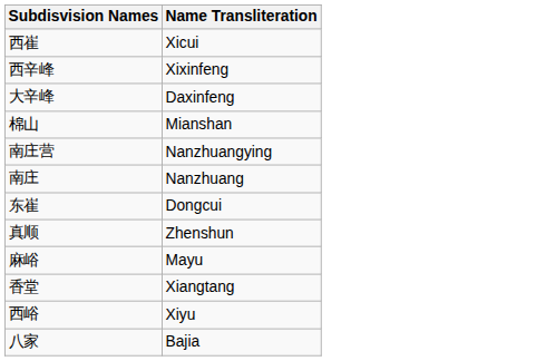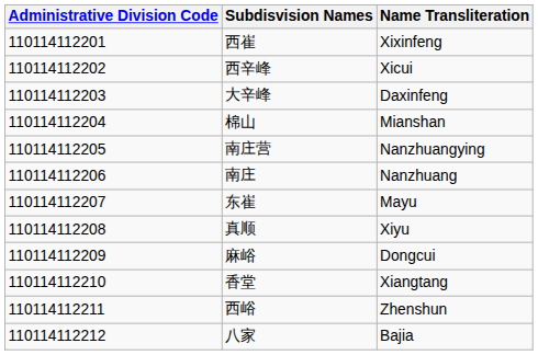 <table class="wikitable sortable">
 <tr>
+<th><a href='#'>Administrative Division Code</a></th>
 <th>Subdisvision Names</th>
 <th>Name Transliteration</th>
 </tr>
 <tr>
+<td>110114112201</td>
 <td>西崔</td>
+<td>Xixinfeng</td>
+</tr>
+<tr>
+<td>110114112202</td>
+<td>西辛峰</td>
 <td>Xicui</td>
 </tr>
 <tr>
-<td>西辛峰</td>
-<td>Xixinfeng</td>
-</tr>
-<tr>
+<td>110114112203</td>
 <td>大辛峰</td>
 <td>Daxinfeng</td>
 </tr>
 <tr>
+<td>110114112204</td>
 <td>棉山</td>
 <td>Mianshan</td>
 </tr>
 <tr>
+<td>110114112205</td>
 <td>南庄营</td>
 <td>Nanzhuangying</td>
 </tr>
 <tr>
+<td>110114112206</td>
 <td>南庄</td>
 <td>Nanzhuang</td>
 </tr>
 <tr>
+<td>110114112207</td>
 <td>东崔</td>
+<td>Mayu</td>
+</tr>
+<tr>
+<td>110114112208</td>
+<td>真顺</td>
+<td>Xiyu</td>
+</tr>
+<tr>
+<td>110114112209</td>
+<td>麻峪</td>
 <td>Dongcui</td>
 </tr>
 <tr>
-<td>真顺</td>
-<td>Zhenshun</td>
-</tr>
-<tr>
-<td>麻峪</td>
-<td>Mayu</td>
-</tr>
-<tr>
+<td>110114112210</td>
 <td>香堂</td>
 <td>Xiangtang</td>
 </tr>
 <tr>
+<td>110114112211</td>
 <td>西峪</td>
-<td>Xiyu</td>
+<td>Zhenshun</td>
 </tr>
 <tr>
+<td>110114112212</td>
 <td>八家</td>
 <td>Bajia</td>
 </tr>
 </table>
